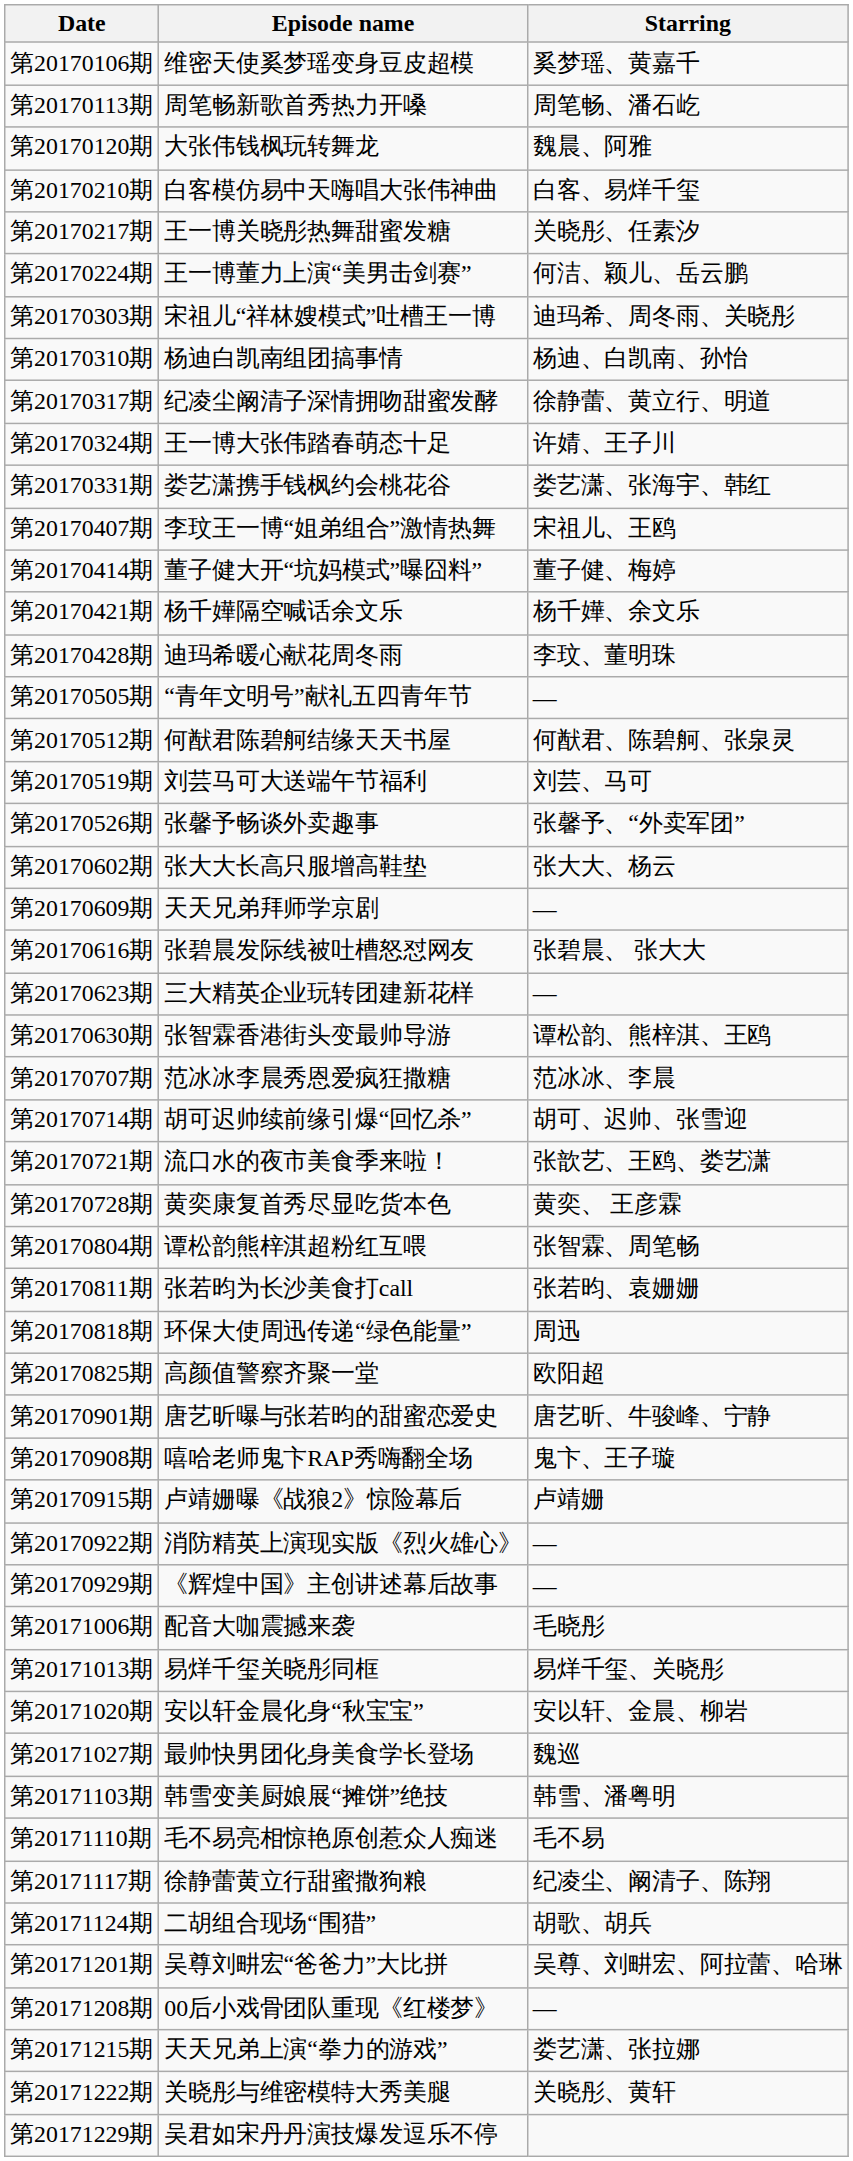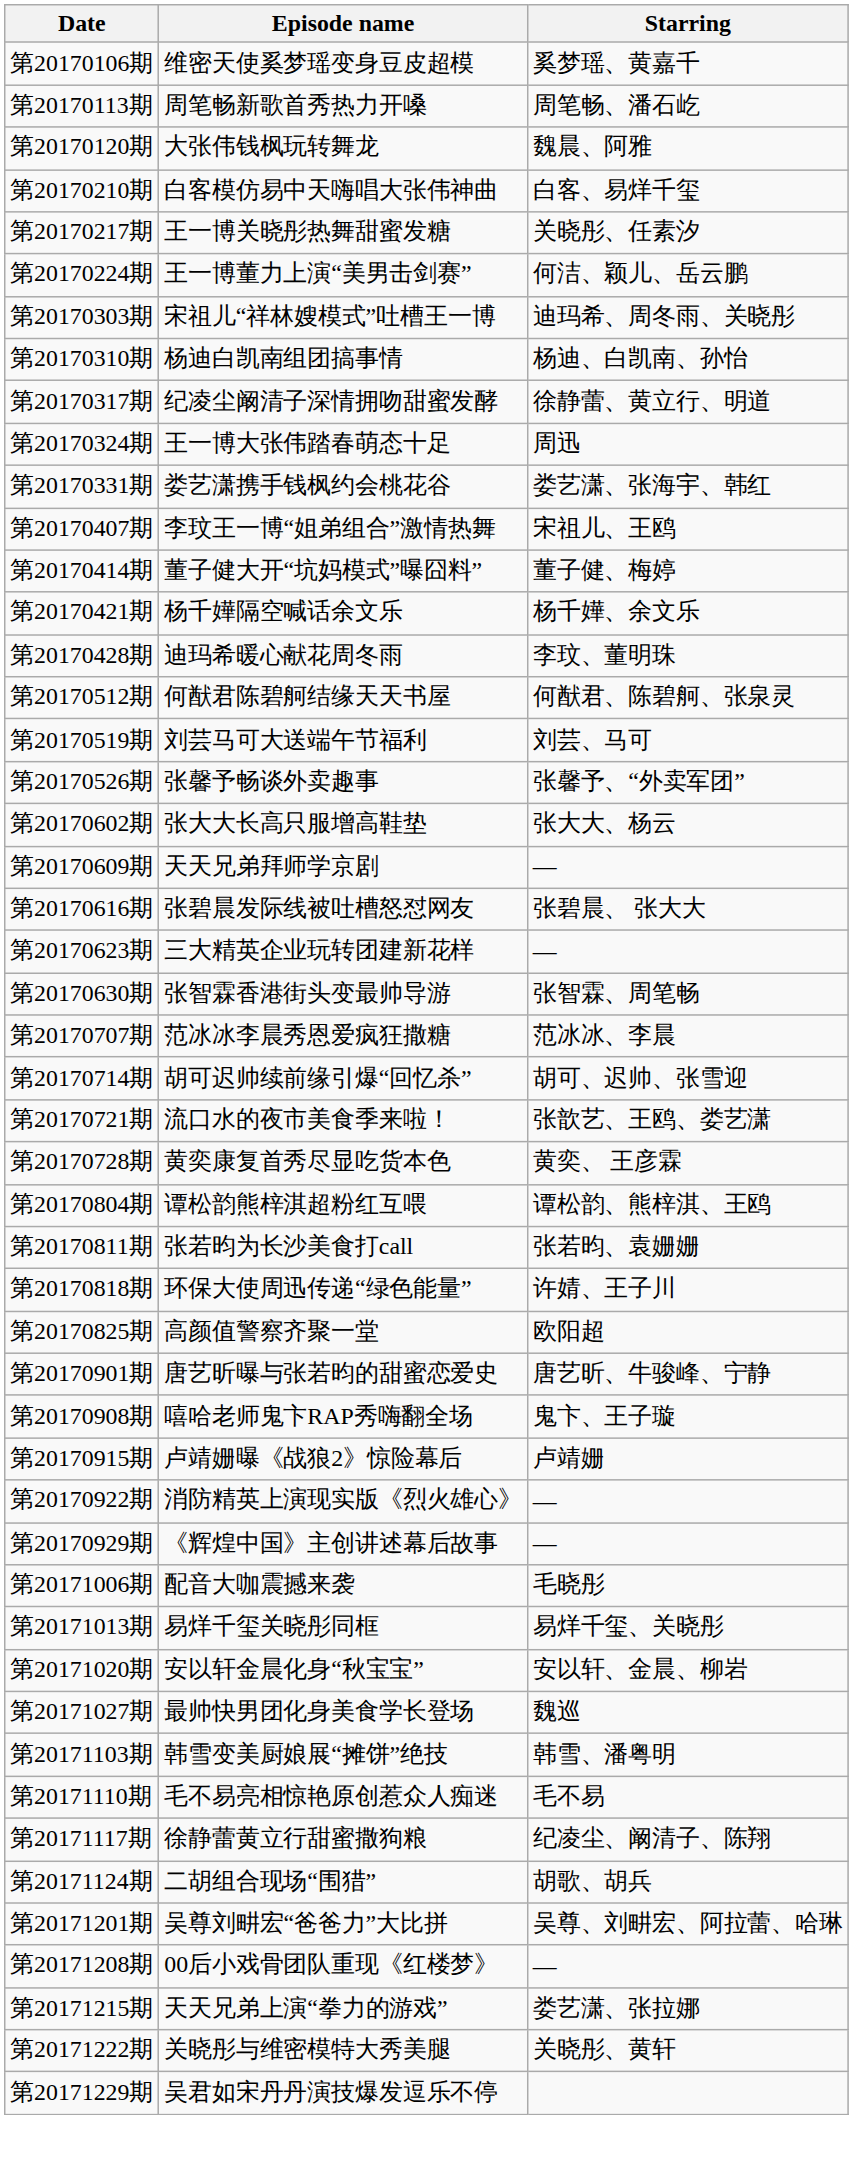 <table class="wikitable mw-collapsible mw-collapsed">
 <tr>
 <th>Date</th>
 <th>Episode name</th>
 <th>Starring</th>
 </tr>
 <tr>
 <td>第20170106期</td>
 <td>维密天使奚梦瑶变身豆皮超模</td>
 <td>奚梦瑶、黄嘉千</td>
 </tr>
 <tr>
 <td>第20170113期</td>
 <td>周笔畅新歌首秀热力开嗓</td>
 <td>周笔畅、潘石屹</td>
 </tr>
 <tr>
 <td>第20170120期</td>
 <td>大张伟钱枫玩转舞龙</td>
 <td>魏晨、阿雅</td>
 </tr>
 <tr>
 <td>第20170210期</td>
 <td>白客模仿易中天嗨唱大张伟神曲</td>
 <td>白客、易烊千玺</td>
 </tr>
 <tr>
 <td>第20170217期</td>
 <td>王一博关晓彤热舞甜蜜发糖</td>
 <td>关晓彤、任素汐</td>
 </tr>
 <tr>
 <td>第20170224期</td>
 <td>王一博董力上演“美男击剑赛”</td>
 <td>何洁、颖儿、岳云鹏</td>
 </tr>
 <tr>
 <td>第20170303期</td>
 <td>宋祖儿“祥林嫂模式”吐槽王一博</td>
 <td>迪玛希、周冬雨、关晓彤</td>
 </tr>
 <tr>
 <td>第20170310期</td>
 <td>杨迪白凯南组团搞事情</td>
 <td>杨迪、白凯南、孙怡</td>
 </tr>
 <tr>
 <td>第20170317期</td>
 <td>纪凌尘阚清子深情拥吻甜蜜发酵</td>
 <td>徐静蕾、黄立行、明道</td>
 </tr>
 <tr>
 <td>第20170324期</td>
 <td>王一博大张伟踏春萌态十足</td>
-<td>许婧、王子川</td>
+<td>周迅</td>
 </tr>
 <tr>
 <td>第20170331期</td>
 <td>娄艺潇携手钱枫约会桃花谷</td>
 <td>娄艺潇、张海宇、韩红</td>
 </tr>
 <tr>
 <td>第20170407期</td>
 <td>李玟王一博“姐弟组合”激情热舞</td>
 <td>宋祖儿、王鸥</td>
 </tr>
 <tr>
 <td>第20170414期</td>
 <td>董子健大开“坑妈模式”曝囧料”</td>
 <td>董子健、梅婷</td>
 </tr>
 <tr>
 <td>第20170421期</td>
 <td>杨千嬅隔空喊话余文乐</td>
 <td>杨千嬅、余文乐</td>
 </tr>
 <tr>
 <td>第20170428期</td>
 <td>迪玛希暖心献花周冬雨</td>
 <td>李玟、董明珠</td>
-</tr>
-<tr>
-<td>第20170505期</td>
-<td>“青年文明号”献礼五四青年节</td>
-<td>—</td>
 </tr>
 <tr>
 <td>第20170512期</td>
 <td>何猷君陈碧舸结缘天天书屋</td>
 <td>何猷君、陈碧舸、张泉灵</td>
 </tr>
 <tr>
 <td>第20170519期</td>
 <td>刘芸马可大送端午节福利</td>
 <td>刘芸、马可</td>
 </tr>
 <tr>
 <td>第20170526期</td>
 <td>张馨予畅谈外卖趣事</td>
 <td>张馨予、“外卖军团”</td>
 </tr>
 <tr>
 <td>第20170602期</td>
 <td>张大大长高只服增高鞋垫</td>
 <td>张大大、杨云</td>
 </tr>
 <tr>
 <td>第20170609期</td>
 <td>天天兄弟拜师学京剧</td>
 <td>—</td>
 </tr>
 <tr>
 <td>第20170616期</td>
 <td>张碧晨发际线被吐槽怒怼网友</td>
 <td>张碧晨、 张大大</td>
 </tr>
 <tr>
 <td>第20170623期</td>
 <td>三大精英企业玩转团建新花样</td>
 <td>—</td>
 </tr>
 <tr>
 <td>第20170630期</td>
 <td>张智霖香港街头变最帅导游</td>
-<td>谭松韵、熊梓淇、王鸥</td>
+<td>张智霖、周笔畅</td>
 </tr>
 <tr>
 <td>第20170707期</td>
 <td>范冰冰李晨秀恩爱疯狂撒糖</td>
 <td>范冰冰、李晨</td>
 </tr>
 <tr>
 <td>第20170714期</td>
 <td>胡可迟帅续前缘引爆“回忆杀”</td>
 <td>胡可、迟帅、张雪迎</td>
 </tr>
 <tr>
 <td>第20170721期</td>
 <td>流口水的夜市美食季来啦！</td>
 <td>张歆艺、王鸥、娄艺潇</td>
 </tr>
 <tr>
 <td>第20170728期</td>
 <td>黄奕康复首秀尽显吃货本色</td>
 <td>黄奕、 王彦霖</td>
 </tr>
 <tr>
 <td>第20170804期</td>
 <td>谭松韵熊梓淇超粉红互喂</td>
-<td>张智霖、周笔畅</td>
+<td>谭松韵、熊梓淇、王鸥</td>
 </tr>
 <tr>
 <td>第20170811期</td>
 <td>张若昀为长沙美食打call</td>
 <td>张若昀、袁姗姗</td>
 </tr>
 <tr>
 <td>第20170818期</td>
 <td>环保大使周迅传递“绿色能量”</td>
-<td>周迅</td>
+<td>许婧、王子川</td>
 </tr>
 <tr>
 <td>第20170825期</td>
 <td>高颜值警察齐聚一堂</td>
 <td>欧阳超</td>
 </tr>
 <tr>
 <td>第20170901期</td>
 <td>唐艺昕曝与张若昀的甜蜜恋爱史</td>
 <td>唐艺昕、牛骏峰、宁静</td>
 </tr>
 <tr>
 <td>第20170908期</td>
 <td>嘻哈老师鬼卞RAP秀嗨翻全场</td>
 <td>鬼卞、王子璇</td>
 </tr>
 <tr>
 <td>第20170915期</td>
 <td>卢靖姗曝《战狼2》惊险幕后</td>
 <td>卢靖姗</td>
 </tr>
 <tr>
 <td>第20170922期</td>
 <td>消防精英上演现实版《烈火雄心》</td>
 <td>—</td>
 </tr>
 <tr>
 <td>第20170929期</td>
 <td>《辉煌中国》主创讲述幕后故事</td>
 <td>—</td>
 </tr>
 <tr>
 <td>第20171006期</td>
 <td>配音大咖震撼来袭</td>
 <td>毛晓彤</td>
 </tr>
 <tr>
 <td>第20171013期</td>
 <td>易烊千玺关晓彤同框</td>
 <td>易烊千玺、关晓彤</td>
 </tr>
 <tr>
 <td>第20171020期</td>
 <td>安以轩金晨化身“秋宝宝”</td>
 <td>安以轩、金晨、柳岩</td>
 </tr>
 <tr>
 <td>第20171027期</td>
 <td>最帅快男团化身美食学长登场</td>
 <td>魏巡</td>
 </tr>
 <tr>
 <td>第20171103期</td>
 <td>韩雪变美厨娘展“摊饼”绝技</td>
 <td>韩雪、潘粤明</td>
 </tr>
 <tr>
 <td>第20171110期</td>
 <td>毛不易亮相惊艳原创惹众人痴迷</td>
 <td>毛不易</td>
 </tr>
 <tr>
 <td>第20171117期</td>
 <td>徐静蕾黄立行甜蜜撒狗粮</td>
 <td>纪凌尘、阚清子、陈翔</td>
 </tr>
 <tr>
 <td>第20171124期</td>
 <td>二胡组合现场“围猎”</td>
 <td>胡歌、胡兵</td>
 </tr>
 <tr>
 <td>第20171201期</td>
 <td>吴尊刘畊宏“爸爸力”大比拼</td>
 <td>吴尊、刘畊宏、阿拉蕾、哈琳</td>
 </tr>
 <tr>
 <td>第20171208期</td>
 <td>00后小戏骨团队重现《红楼梦》</td>
 <td>—</td>
 </tr>
 <tr>
 <td>第20171215期</td>
 <td>天天兄弟上演“拳力的游戏”</td>
 <td>娄艺潇、张拉娜</td>
 </tr>
 <tr>
 <td>第20171222期</td>
 <td>关晓彤与维密模特大秀美腿</td>
 <td>关晓彤、黄轩</td>
 </tr>
 <tr>
 <td>第20171229期</td>
 <td>吴君如宋丹丹演技爆发逗乐不停<br></td>
 <td></td>
 </tr>
 </table>
